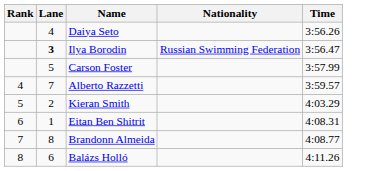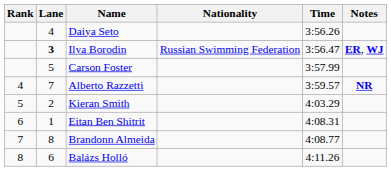 <table class="wikitable sortable" style="text-align:center">
 <tr>
 <th>Rank</th>
 <th>Lane</th>
 <th>Name</th>
 <th>Nationality</th>
 <th>Time</th>
+<th>Notes</th>
 </tr>
 <tr>
 <td></td>
 <td>4</td>
 <td align=left><a href='#'>Daiya Seto</a></td>
 <td align=left></td>
 <td>3:56.26</td>
+<td></td>
 </tr>
 <tr>
 <td></td>
 <td><strong>3</strong></td>
 <td align=left><a href='#'>Ilya Borodin</a></td>
 <td align=left><a href='#'>Russian Swimming Federation</a></td>
 <td>3:56.47</td>
+<td><strong><a href='#'>ER</a></strong>, <strong><a href='#'>WJ</a></strong></td>
 </tr>
 <tr>
 <td></td>
 <td>5</td>
 <td align=left><a href='#'>Carson Foster</a></td>
 <td align=left></td>
 <td>3:57.99</td>
+<td></td>
 </tr>
 <tr>
 <td>4</td>
 <td>7</td>
 <td align=left><a href='#'>Alberto Razzetti</a></td>
 <td align=left></td>
 <td>3:59.57</td>
+<td><strong><a href='#'>NR</a></strong></td>
 </tr>
 <tr>
 <td>5</td>
 <td>2</td>
 <td align=left><a href='#'>Kieran Smith</a></td>
 <td align=left></td>
 <td>4:03.29</td>
+<td></td>
 </tr>
 <tr>
 <td>6</td>
 <td>1</td>
 <td align=left><a href='#'>Eitan Ben Shitrit</a></td>
 <td align=left></td>
 <td>4:08.31</td>
+<td></td>
 </tr>
 <tr>
 <td>7</td>
 <td>8</td>
 <td align=left><a href='#'>Brandonn Almeida</a></td>
 <td align=left></td>
 <td>4:08.77</td>
+<td></td>
 </tr>
 <tr>
 <td>8</td>
 <td>6</td>
 <td align=left><a href='#'>Balázs Holló</a></td>
 <td align=left></td>
 <td>4:11.26</td>
+<td></td>
 </tr>
 </table>
